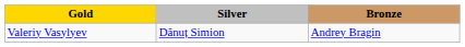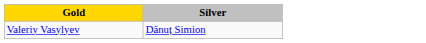 <table class="wikitable" style="text-align:left">
 <tr align="center">
 <td width=200 bgcolor=gold><strong>Gold</strong></td>
 <td width=200 bgcolor=silver><strong>Silver</strong></td>
-<td width=200 bgcolor=CC9966><strong>Bronze</strong></td>
 </tr>
 <tr>
 <td><a href='#'>Valeriy Vasylyev</a><br><em></em></td>
 <td><a href='#'>Dănuț Simion</a><br><em></em></td>
-<td><a href='#'>Andrey Bragin</a><br><em></em></td>
 </tr>
 </table>
